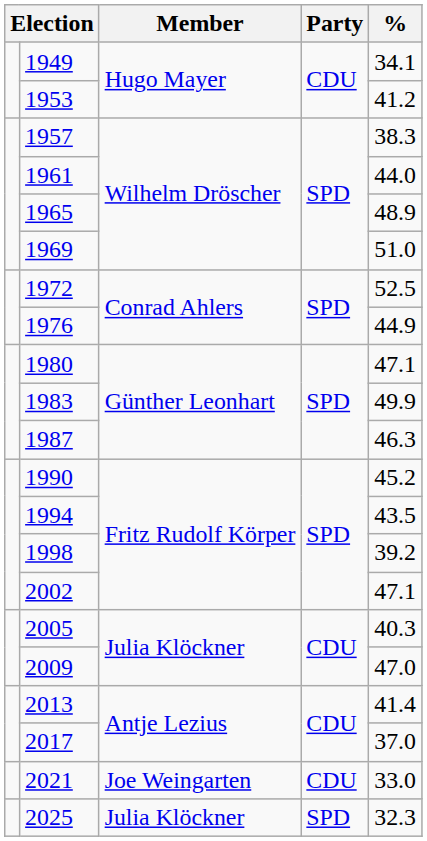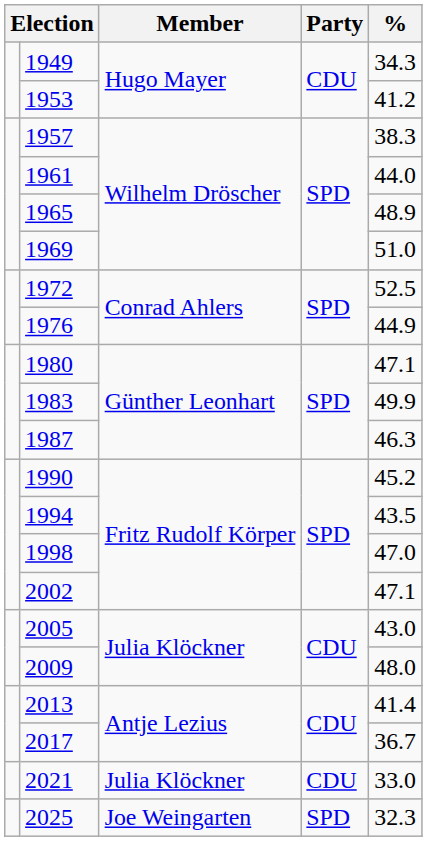 <table class=wikitable>
 <tr>
 <th colspan=2>Election</th>
 <th>Member</th>
 <th>Party</th>
 <th>%</th>
 </tr>
 <tr>
 <td rowspan=2 bgcolor=></td>
 <td><a href='#'>1949</a></td>
 <td rowspan=2><a href='#'>Hugo Mayer</a></td>
 <td rowspan=2><a href='#'>CDU</a></td>
-<td align=right>34.1</td>
+<td align=right>34.3</td>
 </tr>
 <tr>
 <td><a href='#'>1953</a></td>
 <td align=right>41.2</td>
 </tr>
 <tr>
 <td rowspan=4 bgcolor=></td>
 <td><a href='#'>1957</a></td>
 <td rowspan=4><a href='#'>Wilhelm Dröscher</a></td>
 <td rowspan=4><a href='#'>SPD</a></td>
 <td align=right>38.3</td>
 </tr>
 <tr>
 <td><a href='#'>1961</a></td>
 <td align=right>44.0</td>
 </tr>
 <tr>
 <td><a href='#'>1965</a></td>
 <td align=right>48.9</td>
 </tr>
 <tr>
 <td><a href='#'>1969</a></td>
 <td align=right>51.0</td>
 </tr>
 <tr>
 <td rowspan=2 bgcolor=></td>
 <td><a href='#'>1972</a></td>
 <td rowspan=2><a href='#'>Conrad Ahlers</a></td>
 <td rowspan=2><a href='#'>SPD</a></td>
 <td align=right>52.5</td>
 </tr>
 <tr>
 <td><a href='#'>1976</a></td>
 <td align=right>44.9</td>
 </tr>
 <tr>
 <td rowspan=3 bgcolor=></td>
 <td><a href='#'>1980</a></td>
 <td rowspan=3><a href='#'>Günther Leonhart</a></td>
 <td rowspan=3><a href='#'>SPD</a></td>
 <td align=right>47.1</td>
 </tr>
 <tr>
 <td><a href='#'>1983</a></td>
 <td align=right>49.9</td>
 </tr>
 <tr>
 <td><a href='#'>1987</a></td>
 <td align=right>46.3</td>
 </tr>
 <tr>
 <td rowspan=4 bgcolor=></td>
 <td><a href='#'>1990</a></td>
 <td rowspan=4><a href='#'>Fritz Rudolf Körper</a></td>
 <td rowspan=4><a href='#'>SPD</a></td>
 <td align=right>45.2</td>
 </tr>
 <tr>
 <td><a href='#'>1994</a></td>
 <td align=right>43.5</td>
 </tr>
 <tr>
 <td><a href='#'>1998</a></td>
-<td align=right>39.2</td>
+<td align=right>47.0</td>
 </tr>
 <tr>
 <td><a href='#'>2002</a></td>
 <td align=right>47.1</td>
 </tr>
 <tr>
 <td rowspan=2 bgcolor=></td>
 <td><a href='#'>2005</a></td>
 <td rowspan=2><a href='#'>Julia Klöckner</a></td>
 <td rowspan=2><a href='#'>CDU</a></td>
-<td align=right>40.3</td>
+<td align=right>43.0</td>
 </tr>
 <tr>
 <td><a href='#'>2009</a></td>
-<td align=right>47.0</td>
+<td align=right>48.0</td>
 </tr>
 <tr>
 <td rowspan=2 bgcolor=></td>
 <td><a href='#'>2013</a></td>
 <td rowspan=2><a href='#'>Antje Lezius</a></td>
 <td rowspan=2><a href='#'>CDU</a></td>
 <td align=right>41.4</td>
 </tr>
 <tr>
 <td><a href='#'>2017</a></td>
-<td align=right>37.0</td>
+<td align=right>36.7</td>
 </tr>
 <tr>
 <td bgcolor=></td>
 <td><a href='#'>2021</a></td>
-<td><a href='#'>Joe Weingarten</a></td>
+<td><a href='#'>Julia Klöckner</a></td>
 <td><a href='#'>CDU</a></td>
 <td align=right>33.0</td>
 </tr>
 <tr>
 <td bgcolor=></td>
 <td><a href='#'>2025</a></td>
-<td><a href='#'>Julia Klöckner</a></td>
+<td><a href='#'>Joe Weingarten</a></td>
 <td><a href='#'>SPD</a></td>
 <td align=right>32.3</td>
 </tr>
 </table>
